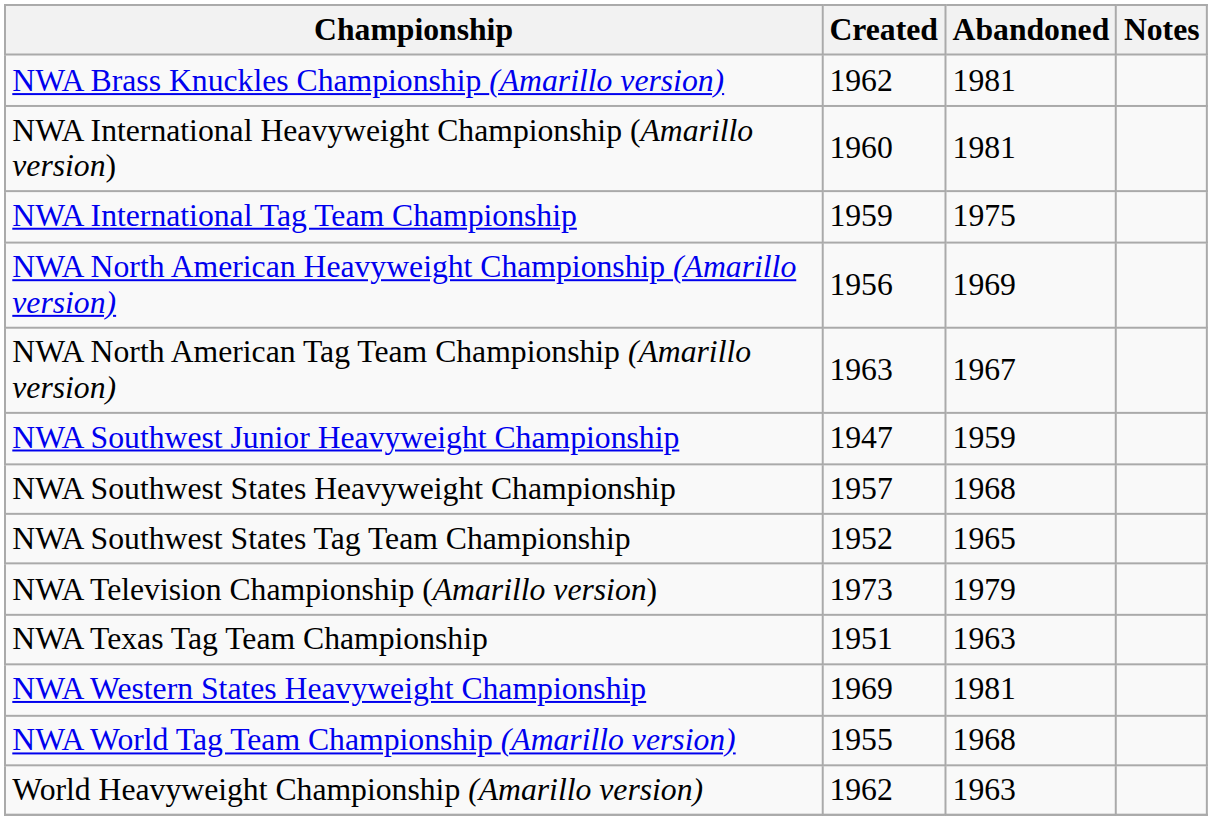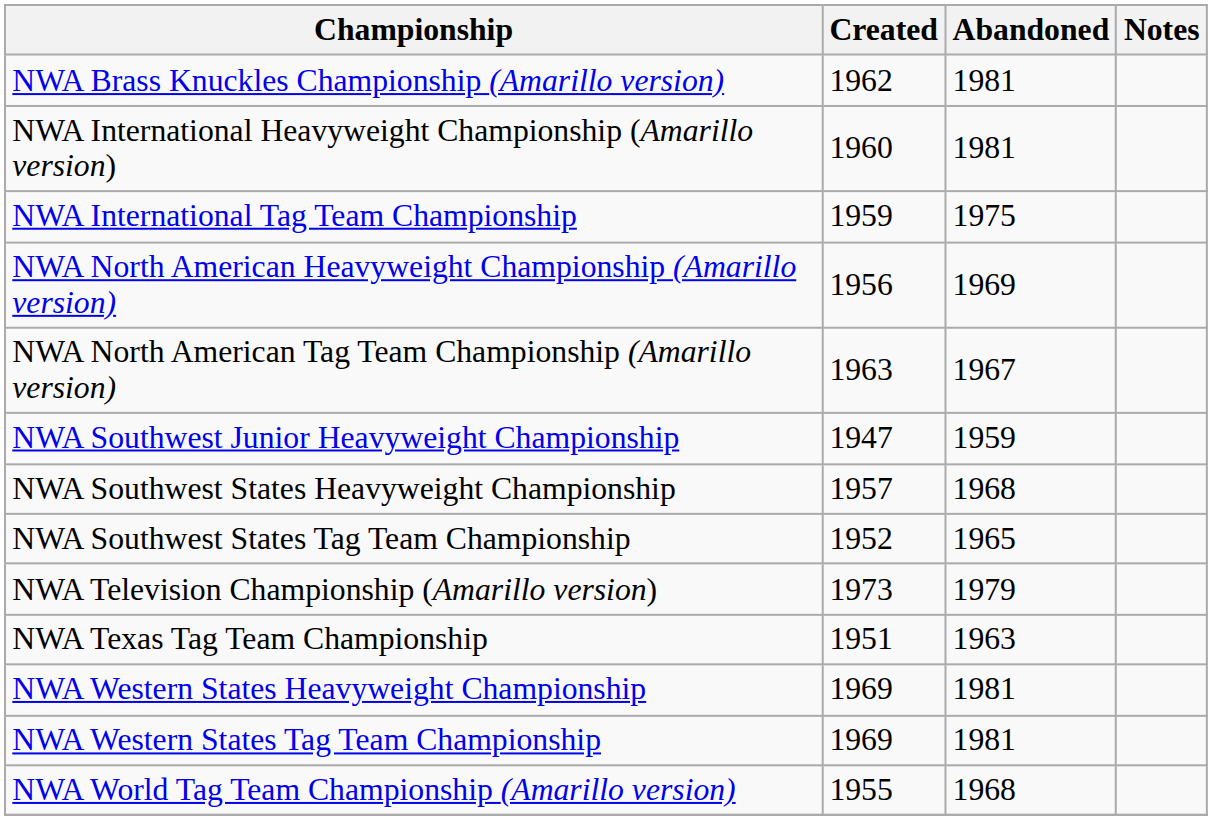 <table class="wikitable">
 <tr>
 <th>Championship</th>
 <th>Created</th>
 <th>Abandoned</th>
 <th>Notes</th>
 </tr>
 <tr>
 <td><a href='#'>NWA Brass Knuckles Championship <em>(Amarillo version)</em></a></td>
 <td>1962</td>
 <td>1981</td>
 <td></td>
 </tr>
 <tr>
 <td>NWA International Heavyweight Championship (<em>Amarillo version</em>)</td>
 <td>1960</td>
 <td>1981</td>
 <td></td>
 </tr>
 <tr>
 <td><a href='#'>NWA International Tag Team Championship</a></td>
 <td>1959</td>
 <td>1975</td>
 <td></td>
 </tr>
 <tr>
 <td><a href='#'>NWA North American Heavyweight Championship <em>(Amarillo version)</em></a></td>
 <td>1956</td>
 <td>1969</td>
 <td></td>
 </tr>
 <tr>
 <td>NWA North American Tag Team Championship <em>(Amarillo version)</em></td>
 <td>1963</td>
 <td>1967</td>
 <td></td>
 </tr>
 <tr>
 <td><a href='#'>NWA Southwest Junior Heavyweight Championship</a></td>
 <td>1947</td>
 <td>1959</td>
 <td></td>
 </tr>
 <tr>
 <td>NWA Southwest States Heavyweight Championship</td>
 <td>1957</td>
 <td>1968</td>
 <td></td>
 </tr>
 <tr>
 <td>NWA Southwest States Tag Team Championship</td>
 <td>1952</td>
 <td>1965</td>
 <td></td>
 </tr>
 <tr>
 <td>NWA Television Championship (<em>Amarillo version</em>)</td>
 <td>1973</td>
 <td>1979</td>
 <td></td>
 </tr>
 <tr>
 <td>NWA Texas Tag Team Championship</td>
 <td>1951</td>
 <td>1963</td>
 <td></td>
 </tr>
 <tr>
 <td><a href='#'>NWA Western States Heavyweight Championship</a></td>
 <td>1969</td>
 <td>1981</td>
 <td></td>
 </tr>
 <tr>
+<td><a href='#'>NWA Western States Tag Team Championship</a></td>
+<td>1969</td>
+<td>1981</td>
+<td></td>
+</tr>
+<tr>
 <td><a href='#'>NWA World Tag Team Championship <em>(Amarillo version)</em></a></td>
 <td>1955</td>
 <td>1968</td>
 <td></td>
 </tr>
 <tr>
-<td>World Heavyweight Championship <em>(Amarillo version)</em></td>
-<td>1962</td>
-<td>1963</td>
-<td></td>
-</tr>
-<tr>
 </tr>
 </table>
